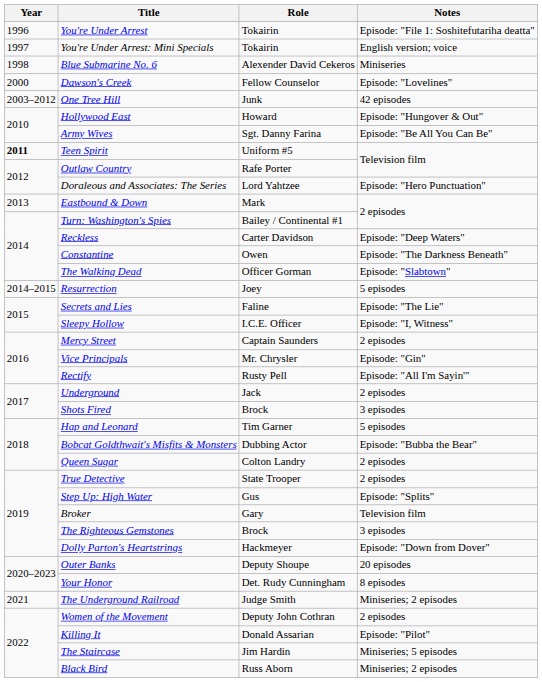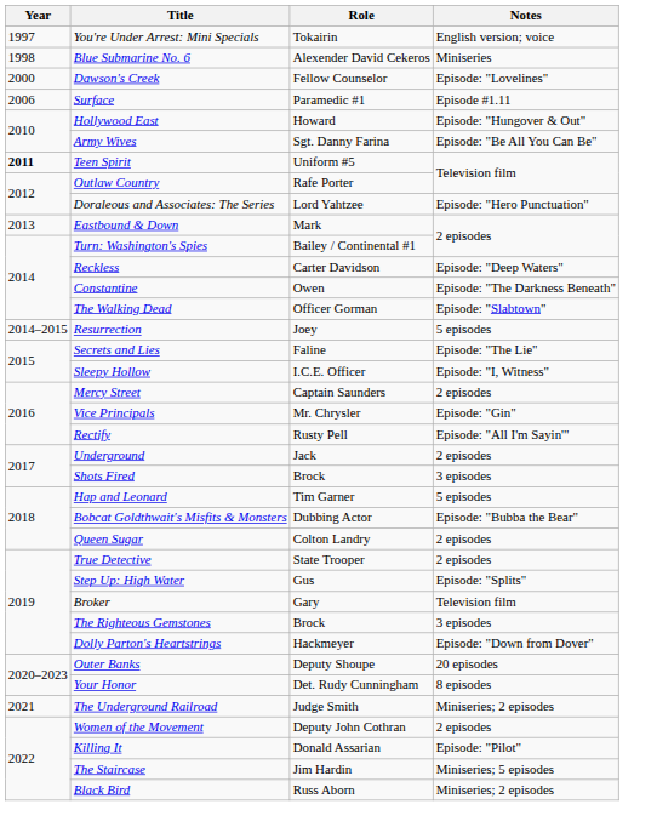 <table class="wikitable sortable">
 <tr>
 <th>Year</th>
 <th>Title</th>
 <th>Role</th>
 <th class="unsortable">Notes</th>
-</tr>
-<tr>
-<td>1996</td>
-<td><a href='#'><em>You're Under Arrest</em></a></td>
-<td>Tokairin</td>
-<td>Episode: "File 1: Soshitefutariha deatta"</td>
 </tr>
 <tr>
 <td>1997</td>
 <td><em>You're Under Arrest: Mini Specials</em></td>
 <td>Tokairin</td>
 <td>English version; voice</td>
 </tr>
 <tr>
 <td>1998</td>
 <td><em><a href='#'>Blue Submarine No. 6</a></em></td>
 <td>Alexender David Cekeros</td>
 <td>Miniseries</td>
 </tr>
 <tr>
 <td>2000</td>
 <td><em><a href='#'>Dawson's Creek</a></em></td>
 <td>Fellow Counselor</td>
 <td>Episode: "Lovelines"</td>
 </tr>
 <tr>
-<td>2003–2012</td>
-<td><a href='#'><em>One Tree Hill</em></a></td>
-<td>Junk</td>
-<td>42 episodes</td>
+<td>2006</td>
+<td><a href='#'><em>Surface</em></a></td>
+<td>Paramedic #1</td>
+<td>Episode #1.11</td>
 </tr>
 <tr>
 <td rowspan="2">2010</td>
 <td><em><a href='#'>Hollywood East</a></em></td>
 <td>Howard</td>
 <td>Episode: "Hungover & Out"</td>
 </tr>
 <tr>
 <td><em><a href='#'>Army Wives</a></em></td>
 <td>Sgt. Danny Farina</td>
 <td>Episode: "Be All You Can Be"</td>
 </tr>
 <tr>
 <td><strong>2011</strong></td>
 <td><a href='#'><em>Teen Spirit</em></a></td>
 <td>Uniform #5</td>
 <td rowspan="2">Television film</td>
 </tr>
 <tr>
 <td rowspan="2">2012</td>
 <td><a href='#'><em>Outlaw Country</em></a></td>
 <td>Rafe Porter</td>
 </tr>
 <tr>
 <td><em>Doraleous and Associates: The Series</em></td>
 <td>Lord Yahtzee</td>
 <td>Episode: "Hero Punctuation"</td>
 </tr>
 <tr>
 <td>2013</td>
 <td><em><a href='#'>Eastbound & Down</a></em></td>
 <td>Mark</td>
 <td rowspan="2">2 episodes</td>
 </tr>
 <tr>
 <td rowspan="4">2014</td>
 <td><em><a href='#'>Turn: Washington's Spies</a></em></td>
 <td>Bailey / Continental #1</td>
 </tr>
 <tr>
 <td><a href='#'><em>Reckless</em></a></td>
 <td>Carter Davidson</td>
 <td>Episode: "Deep Waters"</td>
 </tr>
 <tr>
 <td><a href='#'><em>Constantine</em></a></td>
 <td>Owen</td>
 <td>Episode: "The Darkness Beneath"</td>
 </tr>
 <tr>
 <td><a href='#'><em>The Walking Dead</em></a></td>
 <td>Officer Gorman</td>
 <td>Episode: "<a href='#'>Slabtown</a>"</td>
 </tr>
 <tr>
 <td>2014–2015</td>
 <td><a href='#'><em>Resurrection</em></a></td>
 <td>Joey</td>
 <td>5 episodes</td>
 </tr>
 <tr>
 <td rowspan="2">2015</td>
 <td><a href='#'><em>Secrets and Lies</em></a></td>
 <td>Faline</td>
 <td>Episode: "The Lie"</td>
 </tr>
 <tr>
 <td><a href='#'><em>Sleepy Hollow</em></a></td>
 <td>I.C.E. Officer</td>
 <td>Episode: "I, Witness"</td>
 </tr>
 <tr>
 <td rowspan="3">2016</td>
 <td><a href='#'><em>Mercy Street</em></a></td>
 <td>Captain Saunders</td>
 <td>2 episodes</td>
 </tr>
 <tr>
 <td><em><a href='#'>Vice Principals</a></em></td>
 <td>Mr. Chrysler</td>
 <td>Episode: "Gin"</td>
 </tr>
 <tr>
 <td><em><a href='#'>Rectify</a></em></td>
 <td>Rusty Pell</td>
 <td>Episode: "All I'm Sayin'"</td>
 </tr>
 <tr>
 <td rowspan="2">2017</td>
 <td><a href='#'><em>Underground</em></a></td>
 <td>Jack</td>
 <td>2 episodes</td>
 </tr>
 <tr>
 <td><a href='#'><em>Shots Fired</em></a></td>
 <td>Brock</td>
 <td>3 episodes</td>
 </tr>
 <tr>
 <td rowspan="3">2018</td>
 <td><a href='#'><em>Hap and Leonard</em></a></td>
 <td>Tim Garner</td>
 <td>5 episodes</td>
 </tr>
 <tr>
 <td><em><a href='#'>Bobcat Goldthwait's Misfits & Monsters</a></em></td>
 <td>Dubbing Actor</td>
 <td>Episode: "Bubba the Bear"</td>
 </tr>
 <tr>
 <td><em><a href='#'>Queen Sugar</a></em></td>
 <td>Colton Landry</td>
 <td>2 episodes</td>
 </tr>
 <tr>
 <td rowspan="5">2019</td>
 <td><em><a href='#'>True Detective</a></em></td>
 <td>State Trooper</td>
 <td>2 episodes</td>
 </tr>
 <tr>
 <td><em><a href='#'>Step Up: High Water</a></em></td>
 <td>Gus</td>
 <td>Episode: "Splits"</td>
 </tr>
 <tr>
 <td><em>Broker</em></td>
 <td>Gary</td>
 <td>Television film</td>
 </tr>
 <tr>
 <td><em><a href='#'>The Righteous Gemstones</a></em></td>
 <td>Brock</td>
 <td>3 episodes</td>
 </tr>
 <tr>
 <td><em><a href='#'>Dolly Parton's Heartstrings</a></em></td>
 <td>Hackmeyer</td>
 <td>Episode: "Down from Dover"</td>
 </tr>
 <tr>
 <td rowspan="2">2020–2023</td>
 <td><em><a href='#'>Outer Banks</a></em></td>
 <td>Deputy Shoupe</td>
 <td>20 episodes</td>
 </tr>
 <tr>
 <td><em><a href='#'>Your Honor</a></em></td>
 <td>Det. Rudy Cunningham</td>
 <td>8 episodes</td>
 </tr>
 <tr>
 <td>2021</td>
 <td><em><a href='#'>The Underground Railroad</a></em></td>
 <td>Judge Smith</td>
 <td>Miniseries; 2 episodes</td>
 </tr>
 <tr>
 <td rowspan="4">2022</td>
 <td><em><a href='#'>Women of the Movement</a></em></td>
 <td>Deputy John Cothran</td>
 <td>2 episodes</td>
 </tr>
 <tr>
 <td><em><a href='#'>Killing It</a></em></td>
 <td>Donald Assarian</td>
 <td>Episode: "Pilot"</td>
 </tr>
 <tr>
 <td><em><a href='#'>The Staircase</a></em></td>
 <td>Jim Hardin</td>
 <td>Miniseries; 5 episodes</td>
 </tr>
 <tr>
 <td><em><a href='#'>Black Bird</a></em></td>
 <td>Russ Aborn</td>
 <td>Miniseries; 2 episodes</td>
 </tr>
 </table>
